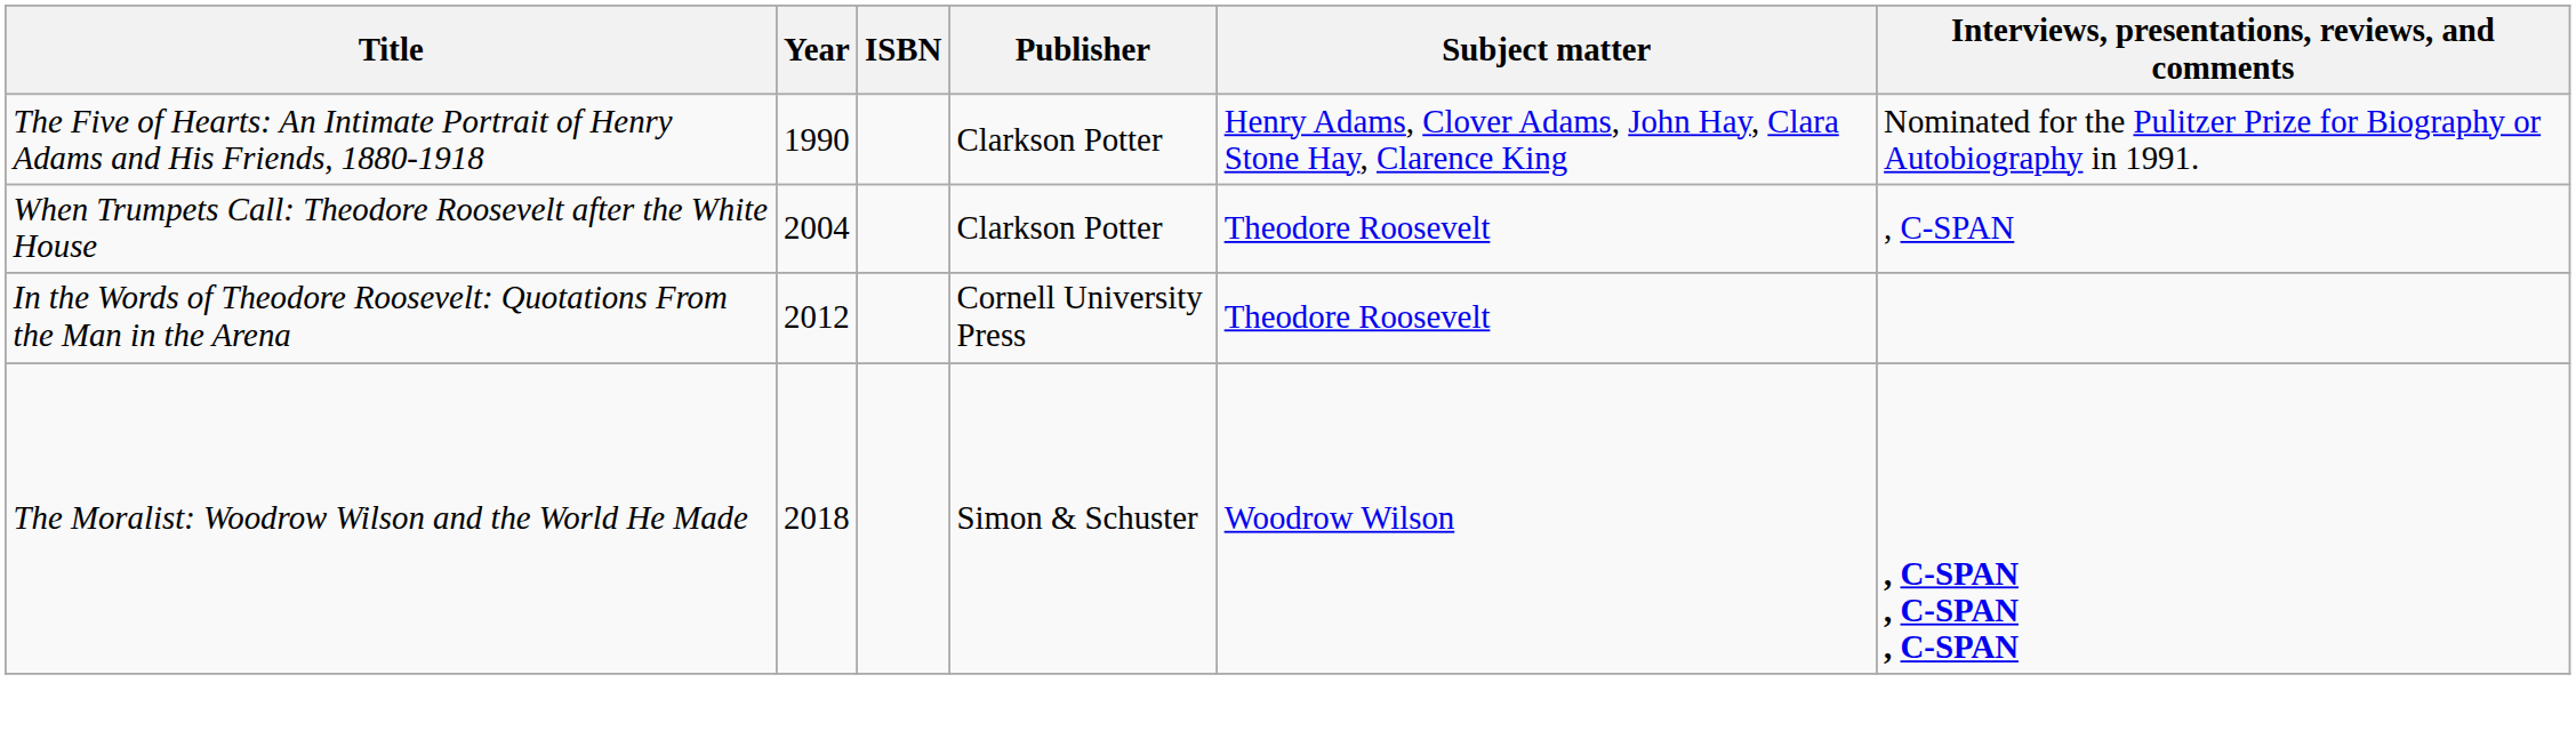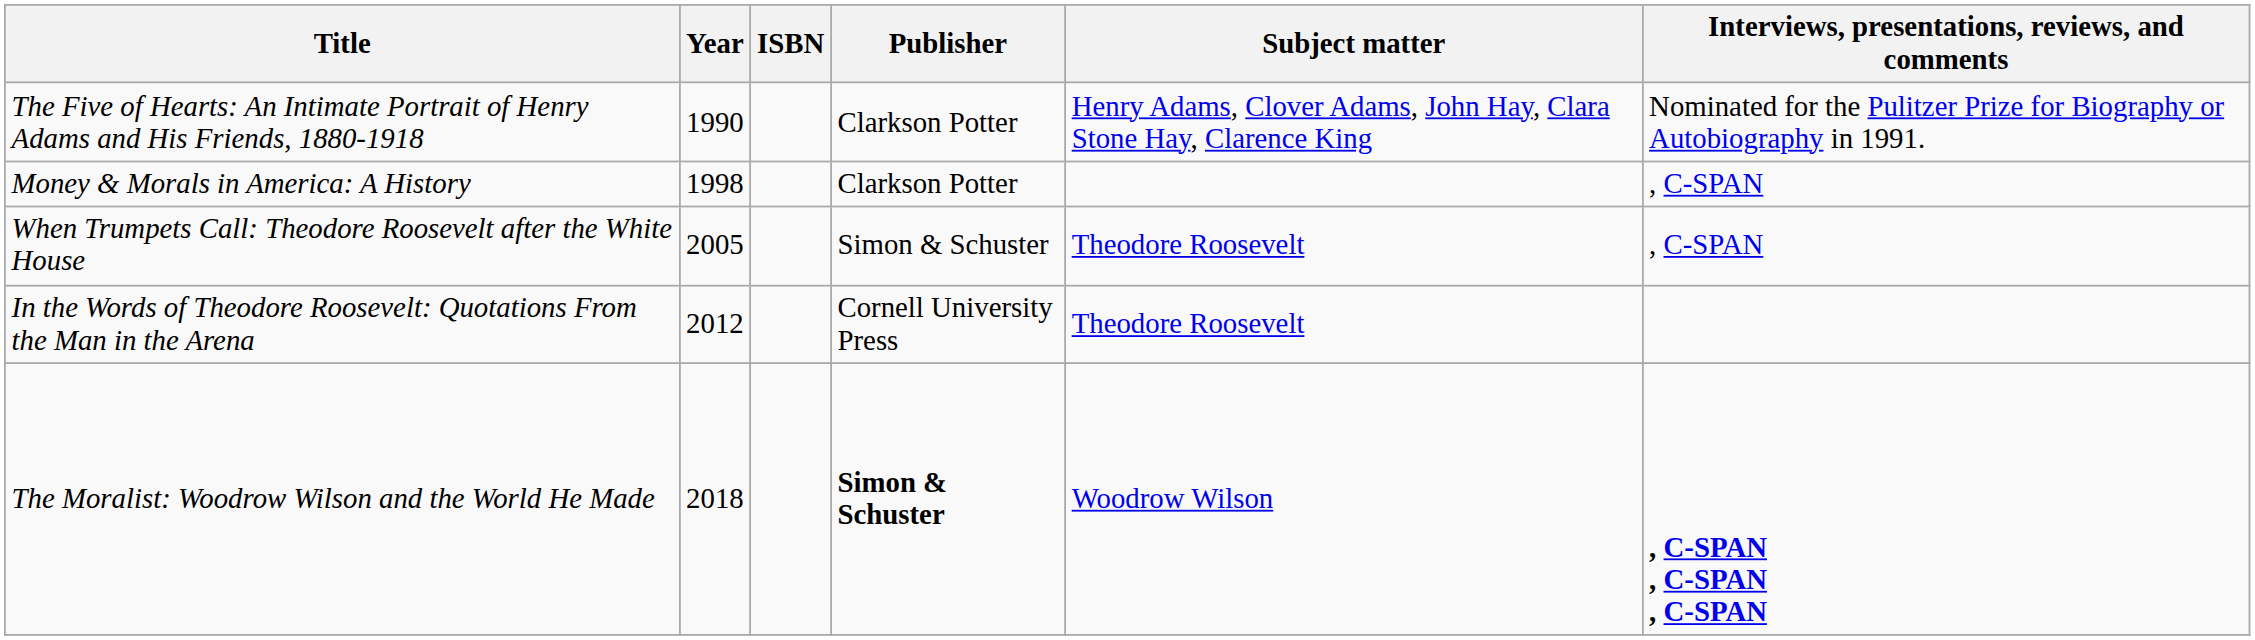 <table class="wikitable">
 <tr>
 <th>Title</th>
 <th>Year</th>
 <th>ISBN</th>
 <th>Publisher</th>
 <th>Subject matter</th>
 <th>Interviews, presentations, reviews, and comments</th>
 </tr>
 <tr>
 <td><em>The Five of Hearts: An Intimate Portrait of Henry Adams and His Friends, 1880-1918</em></td>
 <td>1990</td>
 <td></td>
 <td>Clarkson Potter</td>
 <td><a href='#'>Henry Adams</a>, <a href='#'>Clover Adams</a>, <a href='#'>John Hay</a>, <a href='#'>Clara Stone Hay</a>, <a href='#'>Clarence King</a></td>
 <td>Nominated for the <a href='#'>Pulitzer Prize for Biography or Autobiography</a> in 1991.</td>
 </tr>
 <tr>
-<td><em>When Trumpets Call: Theodore Roosevelt after the White House</em></td>
-<td>2004</td>
+<td><em>Money & Morals in America: A History</em></td>
+<td>1998</td>
 <td></td>
 <td>Clarkson Potter</td>
+<td></td>
+<td>, <a href='#'>C-SPAN</a></td>
+</tr>
+<tr>
+<td><em>When Trumpets Call: Theodore Roosevelt after the White House</em></td>
+<td>2005</td>
+<td></td>
+<td>Simon & Schuster</td>
 <td><a href='#'>Theodore Roosevelt</a></td>
 <td>, <a href='#'>C-SPAN</a></td>
 </tr>
 <tr>
 <td><em>In the Words of Theodore Roosevelt: Quotations From the Man in the Arena</em></td>
 <td>2012</td>
 <td></td>
 <td>Cornell University Press</td>
 <td><a href='#'>Theodore Roosevelt</a></td>
 <td></td>
 </tr>
 <tr>
 <td><em>The Moralist: Woodrow Wilson and the World He Made</em></td>
 <td>2018</td>
 <td></td>
-<td>Simon & Schuster</td>
+<td><strong>Simon & Schuster</strong></td>
 <td><a href='#'>Woodrow Wilson</a></td>
 <td><strong><br><br><br><br><br>, <a href='#'>C-SPAN</a><br>, <a href='#'>C-SPAN</a><br>, <a href='#'>C-SPAN</a></strong></td>
 </tr>
 </table>
